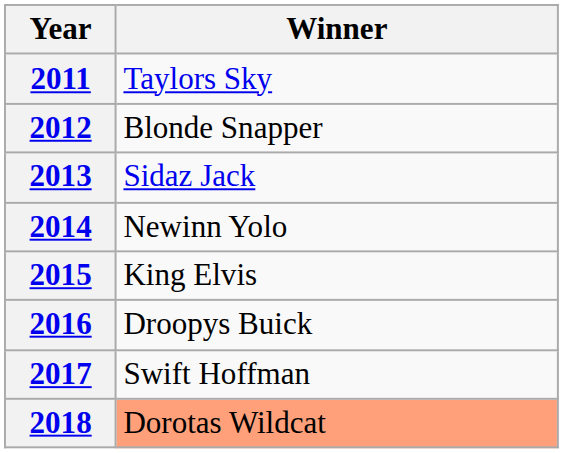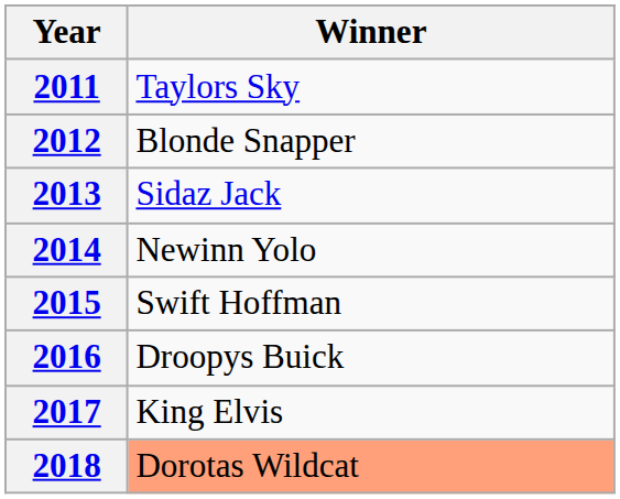 <table class="wikitable">
 <tr>
 <th width=50>Year</th>
 <th width=220>Winner</th>
 </tr>
 <tr>
 <th><a href='#'>2011</a></th>
 <td><a href='#'>Taylors Sky</a></td>
 </tr>
 <tr>
 <th><a href='#'>2012</a></th>
 <td>Blonde Snapper</td>
 </tr>
 <tr>
 <th><a href='#'>2013</a></th>
 <td><a href='#'>Sidaz Jack</a></td>
 </tr>
 <tr>
 <th><a href='#'>2014</a></th>
 <td>Newinn Yolo</td>
 </tr>
 <tr>
 <th><a href='#'>2015</a></th>
-<td>King Elvis </td>
+<td>Swift Hoffman</td>
 </tr>
 <tr>
 <th><a href='#'>2016</a></th>
 <td>Droopys Buick</td>
 </tr>
 <tr>
 <th><a href='#'>2017</a></th>
-<td>Swift Hoffman</td>
+<td>King Elvis </td>
 </tr>
 <tr>
 <th><a href='#'>2018</a></th>
 <td style="background: lightsalmon;">Dorotas Wildcat </td>
 </tr>
 </table>
